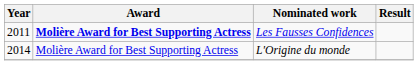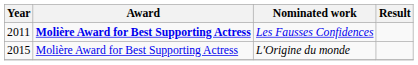 <table class = "wikitable">
 <tr>
 <th>Year</th>
 <th>Award</th>
 <th>Nominated work</th>
 <th>Result</th>
 </tr>
 <tr>
 <td>2011</td>
 <td><strong><a href='#'>Molière Award for Best Supporting Actress</a></strong></td>
 <td><em><a href='#'>Les Fausses Confidences</a></em></td>
 <td></td>
 </tr>
 <tr>
-<td>2014</td>
+<td>2015</td>
 <td><a href='#'>Molière Award for Best Supporting Actress</a></td>
 <td><em>L'Origine du monde</em></td>
 <td></td>
 </tr>
 <tr>
 </tr>
 </table>
